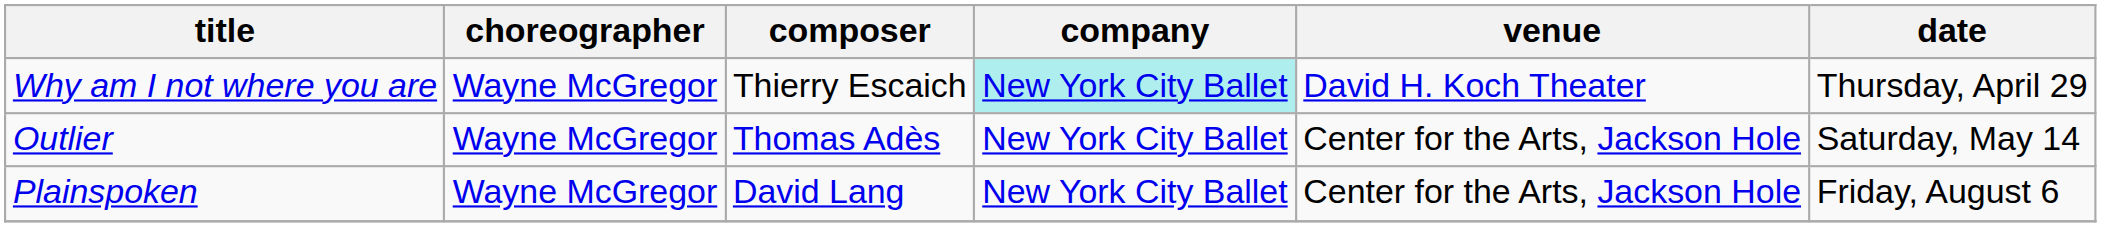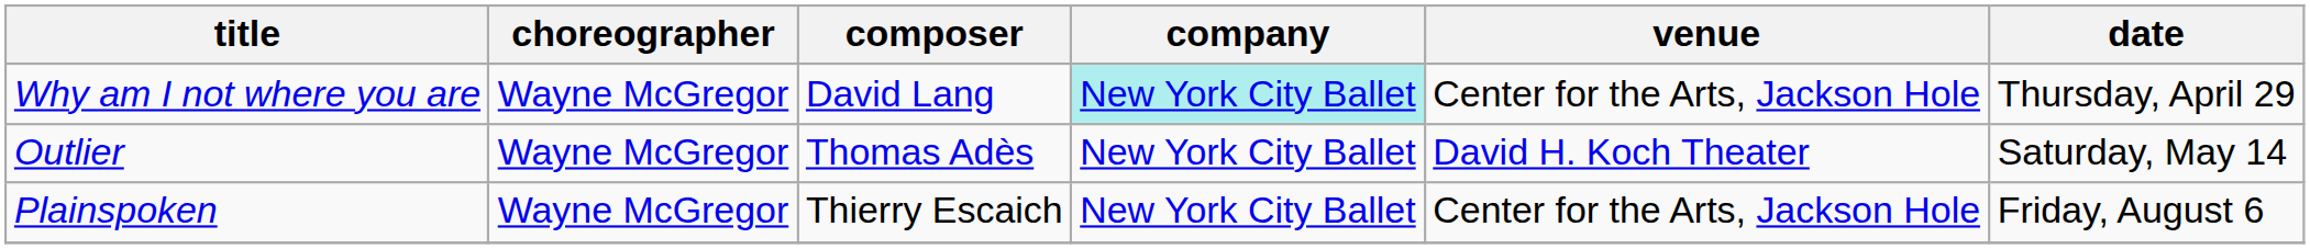 <table class="wikitable sortable">
 <tr>
 <th>title</th>
 <th>choreographer</th>
 <th>composer</th>
 <th>company</th>
 <th>venue</th>
 <th>date</th>
 </tr>
 <tr>
 <td><em><a href='#'>Why am I not where you are</a></em></td>
 <td><a href='#'>Wayne McGregor</a></td>
-<td>Thierry Escaich</td>
+<td><a href='#'>David Lang</a></td>
 <td style="background: paleturquoise;"><a href='#'>New York City Ballet</a></td>
-<td><a href='#'>David H. Koch Theater</a></td>
+<td>Center for the Arts, <a href='#'>Jackson Hole</a></td>
 <td>Thursday, April 29</td>
 </tr>
 <tr>
 <td><em><a href='#'>Outlier</a></em></td>
 <td><a href='#'>Wayne McGregor</a></td>
 <td><a href='#'>Thomas Adès</a></td>
 <td><a href='#'>New York City Ballet</a></td>
-<td>Center for the Arts, <a href='#'>Jackson Hole</a></td>
+<td><a href='#'>David H. Koch Theater</a></td>
 <td>Saturday, May 14</td>
 </tr>
 <tr>
 <td><em><a href='#'>Plainspoken</a></em></td>
 <td><a href='#'>Wayne McGregor</a></td>
-<td><a href='#'>David Lang</a></td>
+<td>Thierry Escaich</td>
 <td><a href='#'>New York City Ballet</a></td>
 <td>Center for the Arts, <a href='#'>Jackson Hole</a></td>
 <td>Friday, August 6</td>
 </tr>
 <tr>
 </tr>
 </table>
